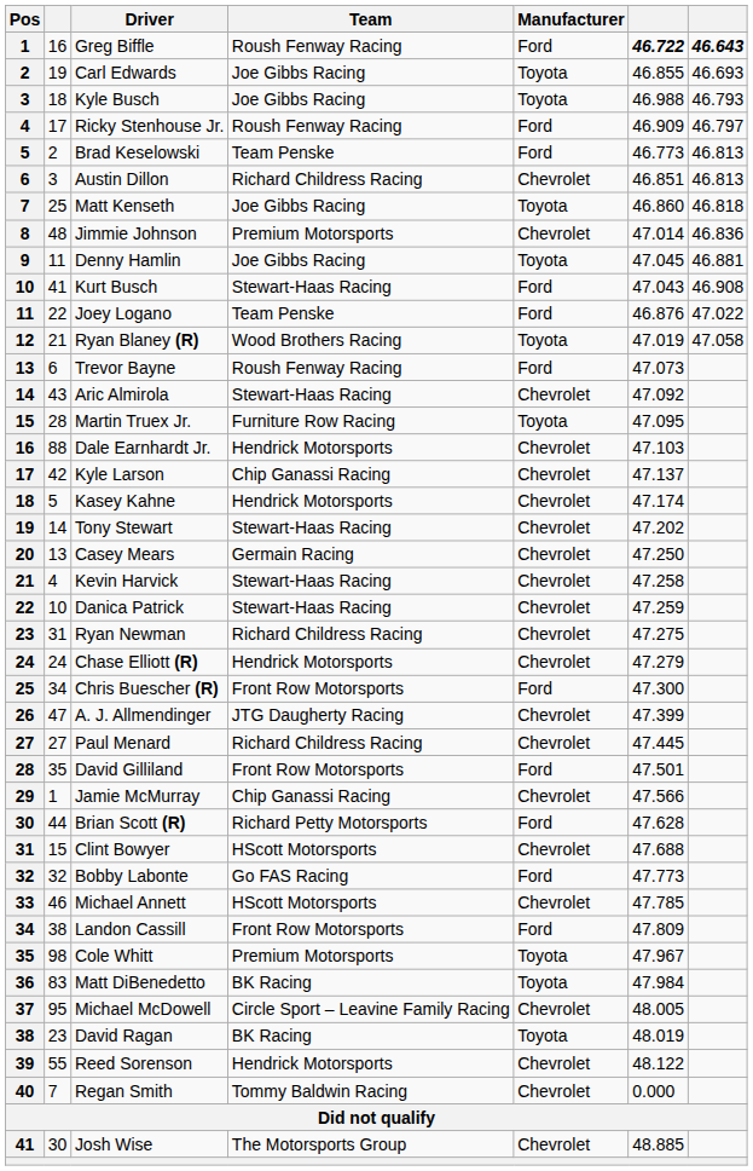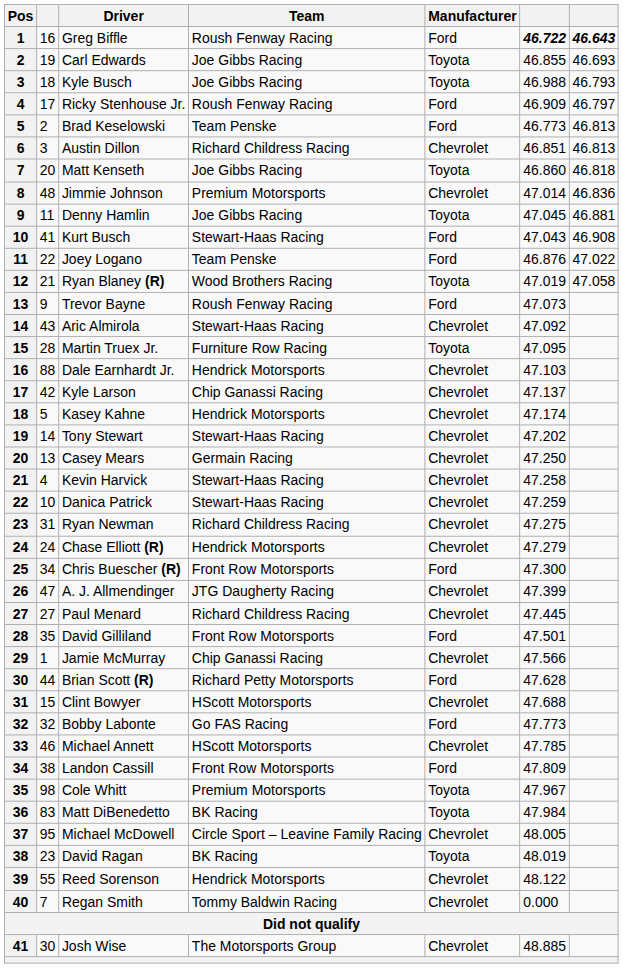 <table class="wikitable" style="font-size:95%">
 <tr>
 <th>Pos</th>
 <th></th>
 <th>Driver</th>
 <th>Team</th>
 <th>Manufacturer</th>
 <th></th>
 <th></th>
 </tr>
 <tr>
 <th>1</th>
 <td>16</td>
 <td>Greg Biffle</td>
 <td>Roush Fenway Racing</td>
 <td>Ford</td>
 <td><strong><em>46.722</em></strong></td>
 <td><strong><em>46.643</em></strong></td>
 </tr>
 <tr>
 <th>2</th>
 <td>19</td>
 <td>Carl Edwards</td>
 <td>Joe Gibbs Racing</td>
 <td>Toyota</td>
 <td>46.855</td>
 <td>46.693</td>
 </tr>
 <tr>
 <th>3</th>
 <td>18</td>
 <td>Kyle Busch</td>
 <td>Joe Gibbs Racing</td>
 <td>Toyota</td>
 <td>46.988</td>
 <td>46.793</td>
 </tr>
 <tr>
 <th>4</th>
 <td>17</td>
 <td>Ricky Stenhouse Jr.</td>
 <td>Roush Fenway Racing</td>
 <td>Ford</td>
 <td>46.909</td>
 <td>46.797</td>
 </tr>
 <tr>
 <th>5</th>
 <td>2</td>
 <td>Brad Keselowski</td>
 <td>Team Penske</td>
 <td>Ford</td>
 <td>46.773</td>
 <td>46.813</td>
 </tr>
 <tr>
 <th>6</th>
 <td>3</td>
 <td>Austin Dillon</td>
 <td>Richard Childress Racing</td>
 <td>Chevrolet</td>
 <td>46.851</td>
 <td>46.813</td>
 </tr>
 <tr>
 <th>7</th>
-<td>25</td>
+<td>20</td>
 <td>Matt Kenseth</td>
 <td>Joe Gibbs Racing</td>
 <td>Toyota</td>
 <td>46.860</td>
 <td>46.818</td>
 </tr>
 <tr>
 <th>8</th>
 <td>48</td>
 <td>Jimmie Johnson</td>
 <td>Premium Motorsports</td>
 <td>Chevrolet</td>
 <td>47.014</td>
 <td>46.836</td>
 </tr>
 <tr>
 <th>9</th>
 <td>11</td>
 <td>Denny Hamlin</td>
 <td>Joe Gibbs Racing</td>
 <td>Toyota</td>
 <td>47.045</td>
 <td>46.881</td>
 </tr>
 <tr>
 <th>10</th>
 <td>41</td>
 <td>Kurt Busch</td>
 <td>Stewart-Haas Racing</td>
 <td>Ford</td>
 <td>47.043</td>
 <td>46.908</td>
 </tr>
 <tr>
 <th>11</th>
 <td>22</td>
 <td>Joey Logano</td>
 <td>Team Penske</td>
 <td>Ford</td>
 <td>46.876</td>
 <td>47.022</td>
 </tr>
 <tr>
 <th>12</th>
 <td>21</td>
 <td>Ryan Blaney <strong>(R)</strong></td>
 <td>Wood Brothers Racing</td>
 <td>Toyota</td>
 <td>47.019</td>
 <td>47.058</td>
 </tr>
 <tr>
 <th>13</th>
-<td>6</td>
+<td>9</td>
 <td>Trevor Bayne</td>
 <td>Roush Fenway Racing</td>
 <td>Ford</td>
 <td>47.073</td>
 <td></td>
 </tr>
 <tr>
 <th>14</th>
 <td>43</td>
 <td>Aric Almirola</td>
 <td>Stewart-Haas Racing</td>
 <td>Chevrolet</td>
 <td>47.092</td>
 <td></td>
 </tr>
 <tr>
 <th>15</th>
 <td>28</td>
 <td>Martin Truex Jr.</td>
 <td>Furniture Row Racing</td>
 <td>Toyota</td>
 <td>47.095</td>
 <td></td>
 </tr>
 <tr>
 <th>16</th>
 <td>88</td>
 <td>Dale Earnhardt Jr.</td>
 <td>Hendrick Motorsports</td>
 <td>Chevrolet</td>
 <td>47.103</td>
 <td></td>
 </tr>
 <tr>
 <th>17</th>
 <td>42</td>
 <td>Kyle Larson</td>
 <td>Chip Ganassi Racing</td>
 <td>Chevrolet</td>
 <td>47.137</td>
 <td></td>
 </tr>
 <tr>
 <th>18</th>
 <td>5</td>
 <td>Kasey Kahne</td>
 <td>Hendrick Motorsports</td>
 <td>Chevrolet</td>
 <td>47.174</td>
 <td></td>
 </tr>
 <tr>
 <th>19</th>
 <td>14</td>
 <td>Tony Stewart</td>
 <td>Stewart-Haas Racing</td>
 <td>Chevrolet</td>
 <td>47.202</td>
 <td></td>
 </tr>
 <tr>
 <th>20</th>
 <td>13</td>
 <td>Casey Mears</td>
 <td>Germain Racing</td>
 <td>Chevrolet</td>
 <td>47.250</td>
 <td></td>
 </tr>
 <tr>
 <th>21</th>
 <td>4</td>
 <td>Kevin Harvick</td>
 <td>Stewart-Haas Racing</td>
 <td>Chevrolet</td>
 <td>47.258</td>
 <td></td>
 </tr>
 <tr>
 <th>22</th>
 <td>10</td>
 <td>Danica Patrick</td>
 <td>Stewart-Haas Racing</td>
 <td>Chevrolet</td>
 <td>47.259</td>
 <td></td>
 </tr>
 <tr>
 <th>23</th>
 <td>31</td>
 <td>Ryan Newman</td>
 <td>Richard Childress Racing</td>
 <td>Chevrolet</td>
 <td>47.275</td>
 <td></td>
 </tr>
 <tr>
 <th>24</th>
 <td>24</td>
 <td>Chase Elliott <strong>(R)</strong></td>
 <td>Hendrick Motorsports</td>
 <td>Chevrolet</td>
 <td>47.279</td>
 <td></td>
 </tr>
 <tr>
 <th>25</th>
 <td>34</td>
 <td>Chris Buescher <strong>(R)</strong></td>
 <td>Front Row Motorsports</td>
 <td>Ford</td>
 <td>47.300</td>
 <td></td>
 </tr>
 <tr>
 <th>26</th>
 <td>47</td>
 <td>A. J. Allmendinger</td>
 <td>JTG Daugherty Racing</td>
 <td>Chevrolet</td>
 <td>47.399</td>
 <td></td>
 </tr>
 <tr>
 <th>27</th>
 <td>27</td>
 <td>Paul Menard</td>
 <td>Richard Childress Racing</td>
 <td>Chevrolet</td>
 <td>47.445</td>
 <td></td>
 </tr>
 <tr>
 <th>28</th>
 <td>35</td>
 <td>David Gilliland</td>
 <td>Front Row Motorsports</td>
 <td>Ford</td>
 <td>47.501</td>
 <td></td>
 </tr>
 <tr>
 <th>29</th>
 <td>1</td>
 <td>Jamie McMurray</td>
 <td>Chip Ganassi Racing</td>
 <td>Chevrolet</td>
 <td>47.566</td>
 <td></td>
 </tr>
 <tr>
 <th>30</th>
 <td>44</td>
 <td>Brian Scott <strong>(R)</strong></td>
 <td>Richard Petty Motorsports</td>
 <td>Ford</td>
 <td>47.628</td>
 <td></td>
 </tr>
 <tr>
 <th>31</th>
 <td>15</td>
 <td>Clint Bowyer</td>
 <td>HScott Motorsports</td>
 <td>Chevrolet</td>
 <td>47.688</td>
 <td></td>
 </tr>
 <tr>
 <th>32</th>
 <td>32</td>
 <td>Bobby Labonte</td>
 <td>Go FAS Racing</td>
 <td>Ford</td>
 <td>47.773</td>
 <td></td>
 </tr>
 <tr>
 <th>33</th>
 <td>46</td>
 <td>Michael Annett</td>
 <td>HScott Motorsports</td>
 <td>Chevrolet</td>
 <td>47.785</td>
 <td></td>
 </tr>
 <tr>
 <th>34</th>
 <td>38</td>
 <td>Landon Cassill</td>
 <td>Front Row Motorsports</td>
 <td>Ford</td>
 <td>47.809</td>
 <td></td>
 </tr>
 <tr>
 <th>35</th>
 <td>98</td>
 <td>Cole Whitt</td>
 <td>Premium Motorsports</td>
 <td>Toyota</td>
 <td>47.967</td>
 <td></td>
 </tr>
 <tr>
 <th>36</th>
 <td>83</td>
 <td>Matt DiBenedetto</td>
 <td>BK Racing</td>
 <td>Toyota</td>
 <td>47.984</td>
 <td></td>
 </tr>
 <tr>
 <th>37</th>
 <td>95</td>
 <td>Michael McDowell</td>
 <td>Circle Sport – Leavine Family Racing</td>
 <td>Chevrolet</td>
 <td>48.005</td>
 <td></td>
 </tr>
 <tr>
 <th>38</th>
 <td>23</td>
 <td>David Ragan</td>
 <td>BK Racing</td>
 <td>Toyota</td>
 <td>48.019</td>
 <td></td>
 </tr>
 <tr>
 <th>39</th>
 <td>55</td>
 <td>Reed Sorenson</td>
 <td>Hendrick Motorsports</td>
 <td>Chevrolet</td>
 <td>48.122</td>
 <td></td>
 </tr>
 <tr>
 <th>40</th>
 <td>7</td>
 <td>Regan Smith</td>
 <td>Tommy Baldwin Racing</td>
 <td>Chevrolet</td>
 <td>0.000</td>
 <td></td>
 </tr>
 <tr>
 <th colspan="7">Did not qualify</th>
 </tr>
 <tr>
 <th>41</th>
 <td>30</td>
 <td>Josh Wise</td>
 <td>The Motorsports Group</td>
 <td>Chevrolet</td>
 <td>48.885</td>
 <td></td>
 </tr>
 <tr class="sortbottom">
 <th colspan="7"></th>
 </tr>
 </table>
